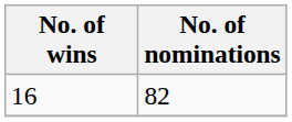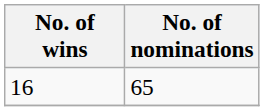 <table class="wikitable">
 <tr style="background:#ebf5ff;">
 <th style="width:75px;">No. of wins</th>
 <th style="width:75px;">No. of nominations</th>
 </tr>
 <tr>
 <td>16</td>
-<td>82</td>
+<td>65</td>
 </tr>
 <tr>
 </tr>
 </table>
